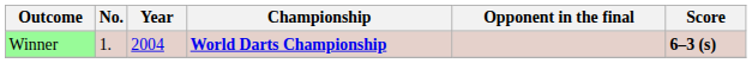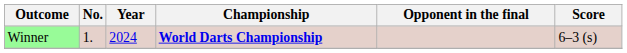 <table class="sortable wikitable">
 <tr>
 <th width="80">Outcome</th>
 <th width="20">No.</th>
 <th width="50">Year</th>
 <th style="width:250px;">Championship</th>
 <th style="width:200px;">Opponent in the final</th>
 <th width="70">Score</th>
 </tr>
 <tr style="background:#e5d1cb;">
 <td style="background:#98FB98">Winner</td>
 <td>1.</td>
-<td><a href='#'>2004</a></td>
+<td><a href='#'>2024</a></td>
 <td><strong><a href='#'>World Darts Championship</a></strong></td>
 <td></td>
-<td style="background:#e5d1cb;"><strong>6–3 (s)</strong></td>
+<td style="background:#e5d1cb;">6–3 (s)</td>
 </tr>
 <tr style="background:#d0f0c0;">
 </tr>
 </table>
